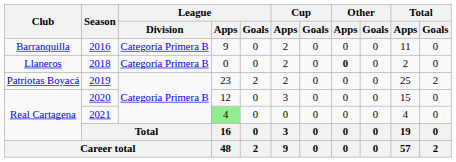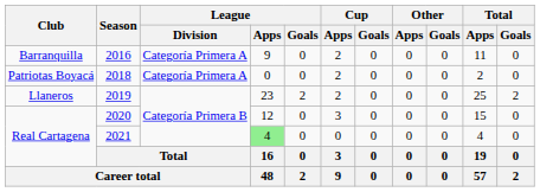 <table class="wikitable" style="text-align: center">
 <tr>
 <th rowspan="2">Club</th>
 <th rowspan="2">Season</th>
 <th colspan="3">League</th>
 <th colspan="2">Cup</th>
 <th colspan="2">Other</th>
 <th colspan="2">Total</th>
 </tr>
 <tr>
 <th>Division</th>
 <th>Apps</th>
 <th>Goals</th>
 <th>Apps</th>
 <th>Goals</th>
 <th>Apps</th>
 <th>Goals</th>
 <th>Apps</th>
 <th>Goals</th>
 </tr>
 <tr>
 <td><a href='#'>Barranquilla</a></td>
 <td><a href='#'>2016</a></td>
-<td><a href='#'>Categoría Primera B</a></td>
+<td><a href='#'>Categoría Primera A</a></td>
 <td>9</td>
 <td>0</td>
 <td>2</td>
 <td>0</td>
 <td>0</td>
 <td>0</td>
 <td>11</td>
 <td>0</td>
 </tr>
 <tr>
-<td><a href='#'>Llaneros</a></td>
+<td><a href='#'>Patriotas Boyacá</a></td>
 <td><a href='#'>2018</a></td>
-<td><a href='#'>Categoría Primera B</a></td>
+<td><a href='#'>Categoría Primera A</a></td>
 <td>0</td>
 <td>0</td>
 <td>2</td>
 <td>0</td>
-<td><strong>0</strong></td>
+<td>0</td>
 <td>0</td>
 <td>2</td>
 <td>0</td>
 </tr>
 <tr>
-<td><a href='#'>Patriotas Boyacá</a></td>
+<td><a href='#'>Llaneros</a></td>
 <td><a href='#'>2019</a></td>
 <td rowspan="3"><a href='#'>Categoría Primera B</a></td>
 <td>23</td>
 <td>2</td>
 <td>2</td>
 <td>0</td>
 <td>0</td>
 <td>0</td>
 <td>25</td>
 <td>2</td>
 </tr>
 <tr>
 <td rowspan="3"><a href='#'>Real Cartagena</a></td>
 <td><a href='#'>2020</a></td>
 <td>12</td>
 <td>0</td>
 <td>3</td>
 <td>0</td>
 <td>0</td>
 <td>0</td>
 <td>15</td>
 <td>0</td>
 </tr>
 <tr>
 <td><a href='#'>2021</a></td>
 <td style="background: lightgreen;">4</td>
 <td>0</td>
 <td>0</td>
 <td>0</td>
 <td>0</td>
 <td>0</td>
 <td>4</td>
 <td>0</td>
 </tr>
 <tr>
 <th colspan="2"><strong>Total</strong></th>
 <th>16</th>
 <th>0</th>
 <th>3</th>
 <th>0</th>
 <th>0</th>
 <th>0</th>
 <th>19</th>
 <th>0</th>
 </tr>
 <tr>
 <th colspan="3"><strong>Career total</strong></th>
 <th>48</th>
 <th>2</th>
 <th>9</th>
 <th>0</th>
 <th>0</th>
 <th>0</th>
 <th>57</th>
 <th>2</th>
 </tr>
 </table>
